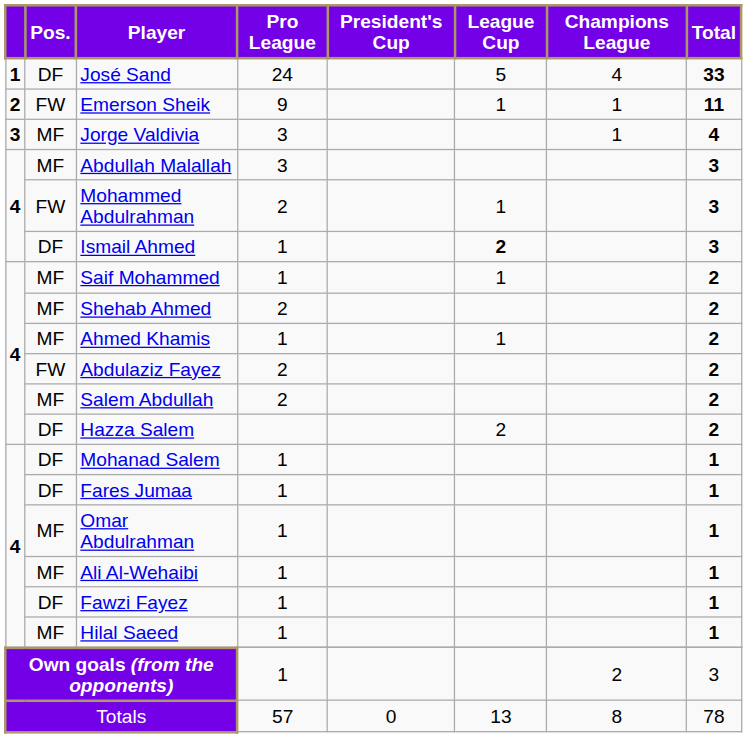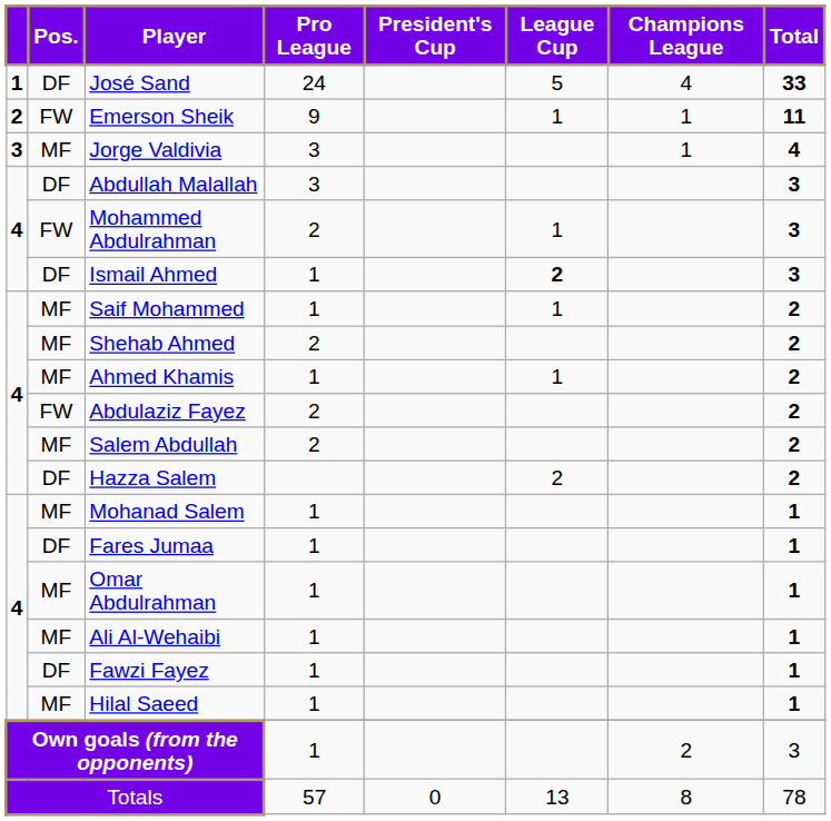 <table class="wikitable" style="width:37%; text-align:center; font-size:95%;">
 <tr>
 <th style="color:#FFFFFF; background: #7300E6; border:2px solid #AB9767;"></th>
 <th style="color:#FFFFFF; background: #7300E6; border:2px solid #AB9767;">Pos.</th>
 <th style="color:#FFFFFF; background: #7300E6; border:2px solid #AB9767;">Player</th>
 <th style="color:#FFFFFF; background: #7300E6; border:2px solid #AB9767;">Pro League</th>
 <th style="color:#FFFFFF; background: #7300E6; border:2px solid #AB9767;">President's Cup</th>
 <th style="color:#FFFFFF; background: #7300E6; border:2px solid #AB9767;">League Cup</th>
 <th style="color:#FFFFFF; background: #7300E6; border:2px solid #AB9767;">Champions League</th>
 <th style="color:#FFFFFF; background: #7300E6; border:2px solid #AB9767;">Total</th>
 </tr>
 <tr>
 <td><strong>1</strong></td>
 <td>DF</td>
 <td align="left"> <a href='#'>José Sand</a></td>
 <td>24</td>
 <td></td>
 <td>5</td>
 <td>4</td>
 <td><strong>33</strong></td>
 </tr>
 <tr>
 <td><strong>2</strong></td>
 <td>FW</td>
 <td align="left"> <a href='#'>Emerson Sheik</a></td>
 <td>9</td>
 <td></td>
 <td>1</td>
 <td>1</td>
 <td><strong>11</strong></td>
 </tr>
 <tr>
 <td><strong>3</strong></td>
 <td>MF</td>
 <td align="left"> <a href='#'>Jorge Valdivia</a></td>
 <td>3</td>
 <td></td>
 <td></td>
 <td>1</td>
 <td><strong>4</strong></td>
 </tr>
 <tr>
 <td rowspan=3><strong>4</strong></td>
-<td>MF</td>
+<td>DF</td>
 <td align="left"> <a href='#'>Abdullah Malallah</a></td>
 <td>3</td>
 <td></td>
 <td></td>
 <td></td>
 <td><strong>3</strong></td>
 </tr>
 <tr>
 <td>FW</td>
 <td align="left"> <a href='#'>Mohammed Abdulrahman</a></td>
 <td>2</td>
 <td></td>
 <td>1</td>
 <td></td>
 <td><strong>3</strong></td>
 </tr>
 <tr>
 <td>DF</td>
 <td align="left"> <a href='#'>Ismail Ahmed</a></td>
 <td>1</td>
 <td></td>
 <td><strong>2</strong></td>
 <td></td>
 <td><strong>3</strong></td>
 </tr>
 <tr>
 <td rowspan=6><strong>4</strong></td>
 <td>MF</td>
 <td align="left"> <a href='#'>Saif Mohammed</a></td>
 <td>1</td>
 <td></td>
 <td>1</td>
 <td></td>
 <td><strong>2</strong></td>
 </tr>
 <tr>
 <td>MF</td>
 <td align="left"> <a href='#'>Shehab Ahmed</a></td>
 <td>2</td>
 <td></td>
 <td></td>
 <td></td>
 <td><strong>2</strong></td>
 </tr>
 <tr>
 <td>MF</td>
 <td align="left"> <a href='#'>Ahmed Khamis</a></td>
 <td>1</td>
 <td></td>
 <td>1</td>
 <td></td>
 <td><strong>2</strong></td>
 </tr>
 <tr>
 <td>FW</td>
 <td align="left"> <a href='#'>Abdulaziz Fayez</a></td>
 <td>2</td>
 <td></td>
 <td></td>
 <td></td>
 <td><strong>2</strong></td>
 </tr>
 <tr>
 <td>MF</td>
 <td align="left"> <a href='#'>Salem Abdullah</a></td>
 <td>2</td>
 <td></td>
 <td></td>
 <td></td>
 <td><strong>2</strong></td>
 </tr>
 <tr>
 <td>DF</td>
 <td align="left"> <a href='#'>Hazza Salem</a></td>
 <td></td>
 <td></td>
 <td>2</td>
 <td></td>
 <td><strong>2</strong></td>
 </tr>
 <tr>
 <td rowspan=6><strong>4</strong></td>
-<td>DF</td>
+<td>MF</td>
 <td align="left"> <a href='#'>Mohanad Salem</a></td>
 <td>1</td>
 <td></td>
 <td></td>
 <td></td>
 <td><strong>1</strong></td>
 </tr>
 <tr>
 <td>DF</td>
 <td align="left"> <a href='#'>Fares Jumaa</a></td>
 <td>1</td>
 <td></td>
 <td></td>
 <td></td>
 <td><strong>1</strong></td>
 </tr>
 <tr>
 <td>MF</td>
 <td align="left"> <a href='#'>Omar Abdulrahman</a></td>
 <td>1</td>
 <td></td>
 <td></td>
 <td></td>
 <td><strong>1</strong></td>
 </tr>
 <tr>
 <td>MF</td>
 <td align="left"> <a href='#'>Ali Al-Wehaibi</a></td>
 <td>1</td>
 <td></td>
 <td></td>
 <td></td>
 <td><strong>1</strong></td>
 </tr>
 <tr>
 <td>DF</td>
 <td align="left"> <a href='#'>Fawzi Fayez</a></td>
 <td>1</td>
 <td></td>
 <td></td>
 <td></td>
 <td><strong>1</strong></td>
 </tr>
 <tr>
 <td>MF</td>
 <td align="left"> <a href='#'>Hilal Saeed</a></td>
 <td>1</td>
 <td></td>
 <td></td>
 <td></td>
 <td><strong>1</strong></td>
 </tr>
 <tr>
 </tr>
 <tr class="sortbottom">
 <td style="color:#FFFFFF; background: #7300E6; border:2px solid #AB9767"; colspan=3><strong>Own goals <em>(from the opponents)<strong><em></td>
 <td>1</td>
 <td></td>
 <td></td>
 <td>2</td>
 <td></strong>3<strong></td>
 </tr>
 <tr class="sortbottom">
 <td style="color:#FFFFFF; background: #7300E6; border:2px solid #AB9767"; colspan=3></strong>Totals<strong></td>
 <td></strong>57<strong></td>
 <td></strong>0<strong></td>
 <td></strong>13<strong></td>
 <td></strong>8<strong></td>
 <td></strong>78<strong></td>
 </tr>
 </table>
